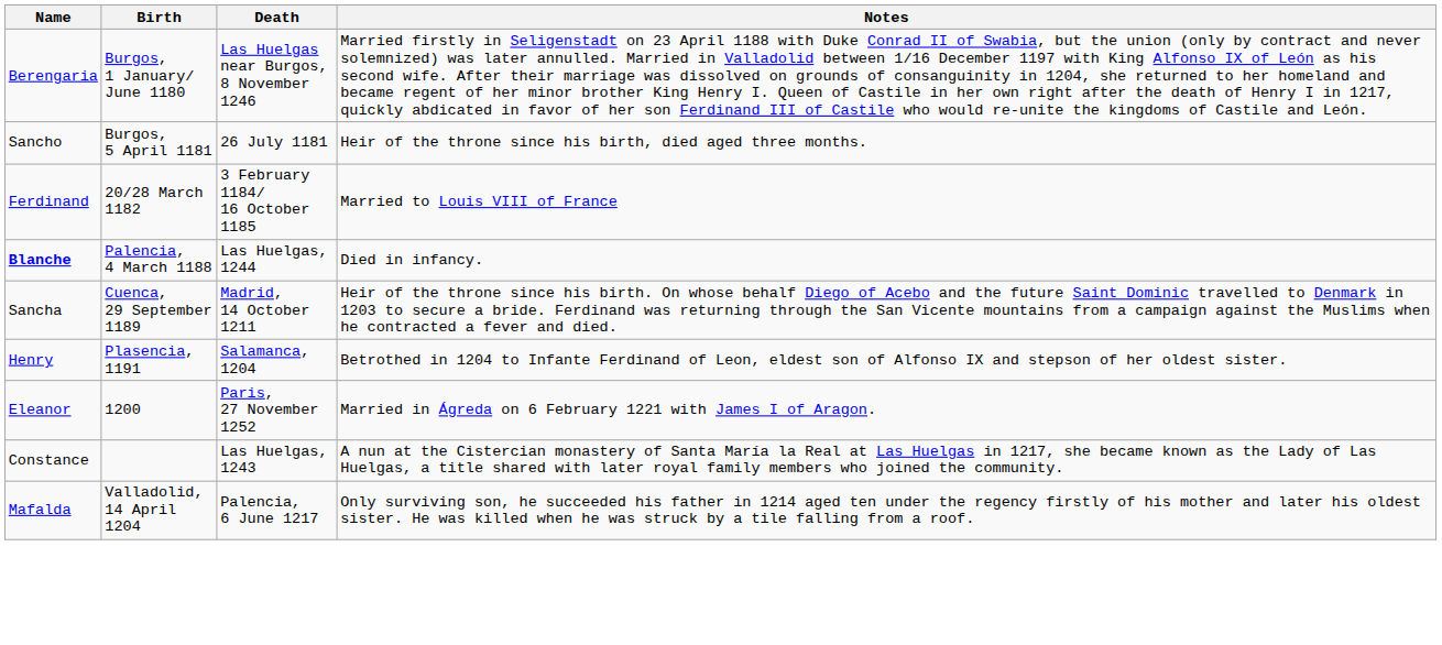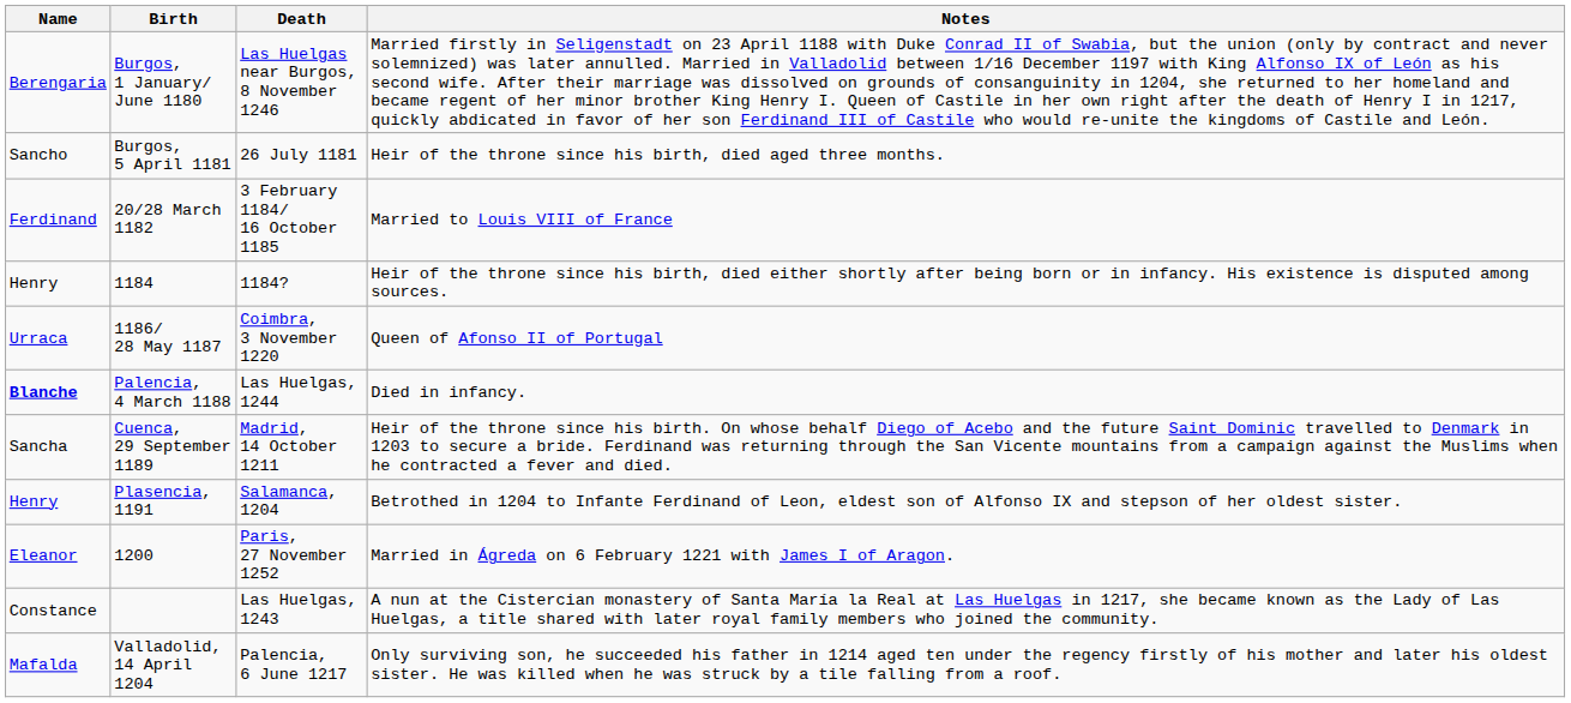 <table class="wikitable">
 <tr>
 <th>Name</th>
 <th>Birth</th>
 <th>Death</th>
 <th>Notes</th>
 </tr>
 <tr>
 <td><a href='#'>Berengaria</a></td>
 <td><a href='#'>Burgos</a>,<br> 1 January/<br>June 1180</td>
 <td><a href='#'>Las Huelgas</a> near Burgos,<br> 8 November 1246</td>
 <td>Married firstly in <a href='#'>Seligenstadt</a> on 23 April 1188 with Duke <a href='#'>Conrad II of Swabia</a>, but the union (only by contract and never solemnized) was later annulled. Married in <a href='#'>Valladolid</a> between 1/16 December 1197 with King <a href='#'>Alfonso IX of León</a> as his second wife. After their marriage was dissolved on grounds of consanguinity in 1204, she returned to her homeland and became regent of her minor brother King Henry I. Queen of Castile in her own right after the death of Henry I in 1217, quickly abdicated in favor of her son <a href='#'>Ferdinand III of Castile</a> who would re-unite the kingdoms of Castile and León.</td>
 </tr>
 <tr>
 <td>Sancho</td>
 <td>Burgos,<br> 5 April 1181</td>
 <td>26 July 1181</td>
 <td>Heir of the throne since his birth, died aged three months.</td>
 </tr>
 <tr>
 <td><a href='#'>Ferdinand</a></td>
 <td>20/28 March 1182</td>
 <td>3 February 1184/<br>16 October 1185</td>
 <td>Married to <a href='#'>Louis VIII of France</a></td>
+</tr>
+<tr>
+<td>Henry</td>
+<td>1184</td>
+<td>1184?</td>
+<td>Heir of the throne since his birth, died either shortly after being born or in infancy. His existence is disputed among sources.</td>
+</tr>
+<tr>
+<td><a href='#'>Urraca</a></td>
+<td>1186/<br>28 May 1187</td>
+<td><a href='#'>Coimbra</a>,<br> 3 November 1220</td>
+<td>Queen of <a href='#'>Afonso II of Portugal</a></td>
 </tr>
 <tr>
 <td><strong><a href='#'>Blanche</a></strong></td>
 <td><a href='#'>Palencia</a>,<br> 4 March 1188</td>
 <td>Las Huelgas,<br> 1244</td>
 <td>Died in infancy.</td>
 </tr>
 <tr>
 <td>Sancha</td>
 <td><a href='#'>Cuenca</a>,<br> 29 September 1189</td>
 <td><a href='#'>Madrid</a>,<br> 14 October 1211</td>
 <td>Heir of the throne since his birth. On whose behalf <a href='#'>Diego of Acebo</a> and the future <a href='#'>Saint Dominic</a> travelled to <a href='#'>Denmark</a> in 1203 to secure a bride. Ferdinand was returning through the San Vicente mountains from a campaign against the Muslims when he contracted a fever and died.</td>
 </tr>
 <tr>
 <td><a href='#'>Henry</a></td>
 <td><a href='#'>Plasencia</a>,<br> 1191</td>
 <td><a href='#'>Salamanca</a>,<br> 1204</td>
 <td>Betrothed in 1204 to Infante Ferdinand of Leon, eldest son of Alfonso IX and stepson of her oldest sister.</td>
 </tr>
 <tr>
 <td><a href='#'>Eleanor</a></td>
 <td>1200</td>
 <td><a href='#'>Paris</a>,<br> 27 November 1252</td>
 <td>Married in <a href='#'>Ágreda</a> on 6 February 1221 with <a href='#'>James I of Aragon</a>.</td>
 </tr>
 <tr>
 <td>Constance</td>
 <td></td>
 <td>Las Huelgas,<br> 1243</td>
 <td>A nun at the Cistercian monastery of Santa María la Real at <a href='#'>Las Huelgas</a> in 1217, she became known as the Lady of Las Huelgas, a title shared with later royal family members who joined the community.</td>
 </tr>
 <tr>
 <td><a href='#'>Mafalda</a></td>
 <td>Valladolid,<br> 14 April 1204</td>
 <td>Palencia,<br> 6 June 1217</td>
 <td>Only surviving son, he succeeded his father in 1214 aged ten under the regency firstly of his mother and later his oldest sister. He was killed when he was struck by a tile falling from a roof.</td>
 </tr>
 </table>
